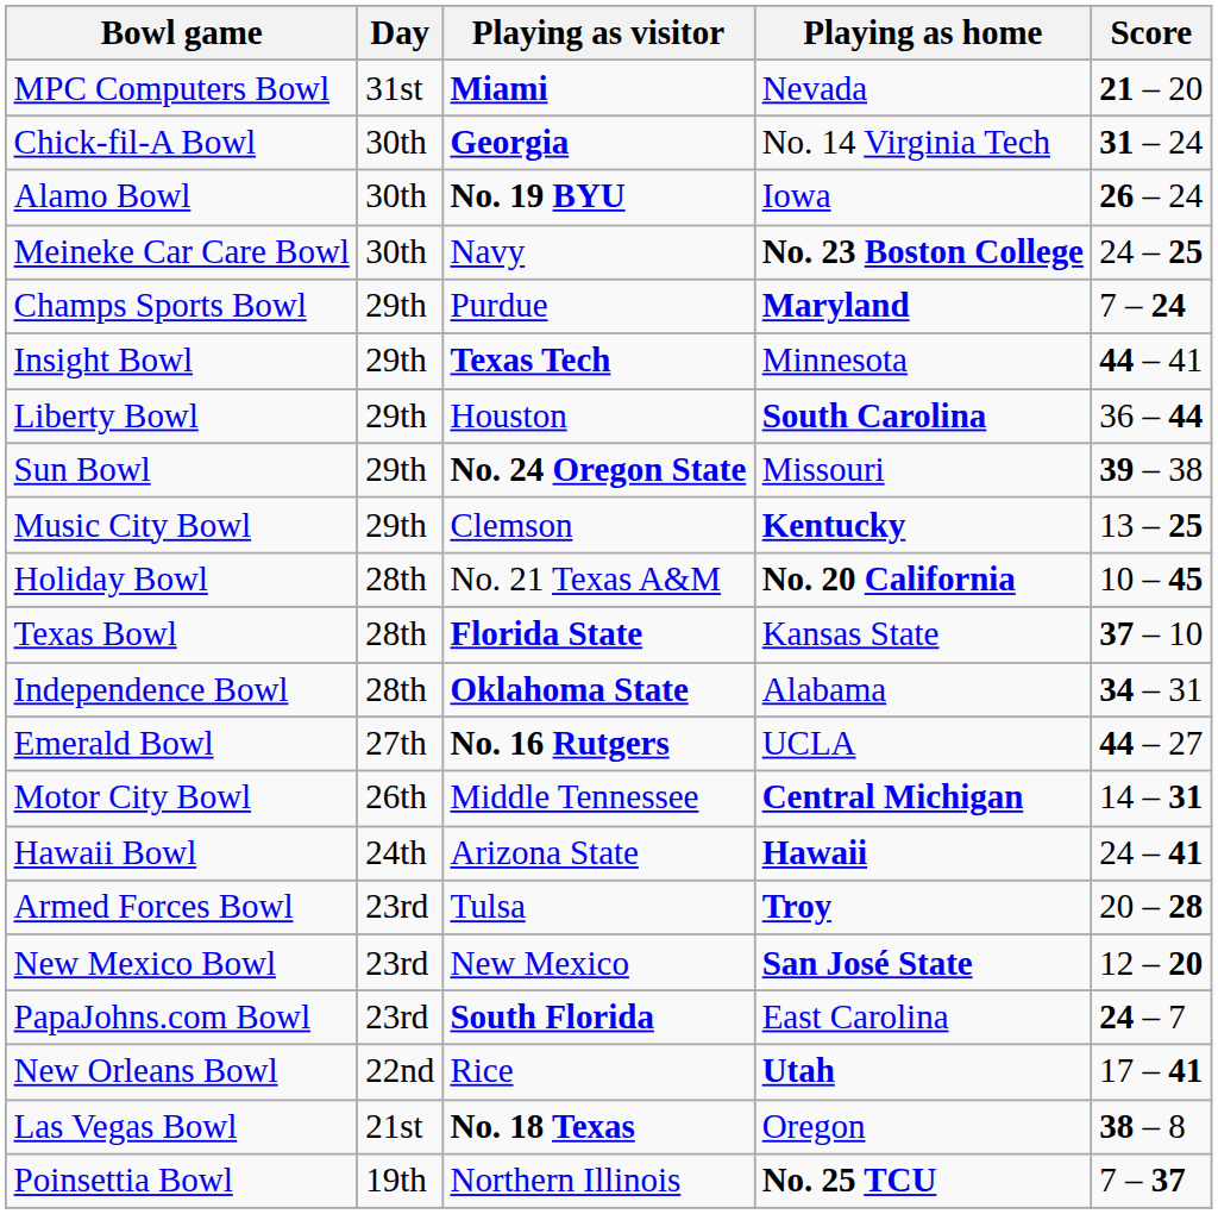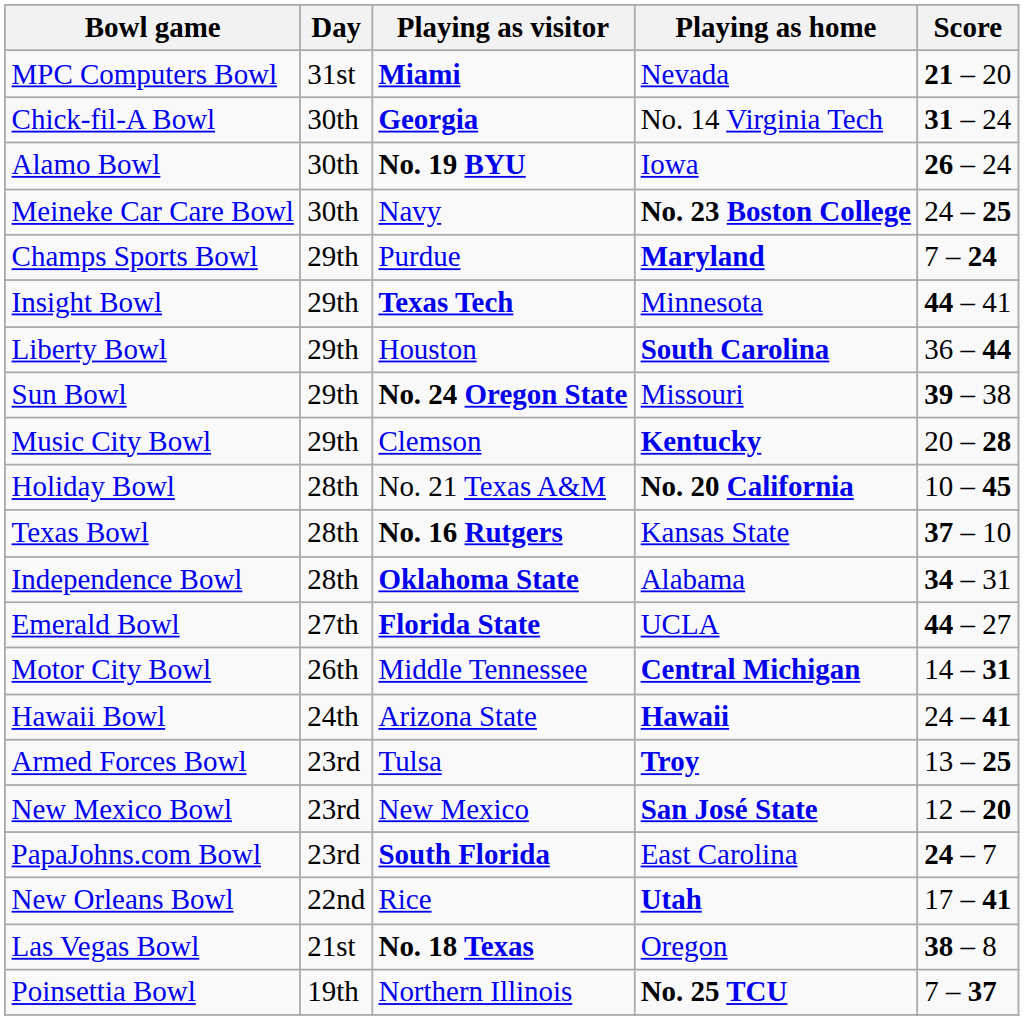 <table class="wikitable">
 <tr>
 <th>Bowl game</th>
 <th>Day</th>
 <th>Playing as visitor</th>
 <th>Playing as home</th>
 <th>Score</th>
 </tr>
 <tr>
 <td><a href='#'>MPC Computers Bowl</a></td>
 <td>31st</td>
 <td><strong><a href='#'>Miami</a></strong></td>
 <td><a href='#'>Nevada</a></td>
 <td><strong>21</strong> – 20</td>
 </tr>
 <tr>
 <td><a href='#'>Chick-fil-A Bowl</a></td>
 <td>30th</td>
 <td><strong><a href='#'>Georgia</a></strong></td>
 <td>No. 14 <a href='#'>Virginia Tech</a></td>
 <td><strong>31</strong> – 24</td>
 </tr>
 <tr>
 <td><a href='#'>Alamo Bowl</a></td>
 <td>30th</td>
 <td><strong>No. 19 <a href='#'>BYU</a></strong></td>
 <td><a href='#'>Iowa</a></td>
 <td><strong>26</strong> – 24</td>
 </tr>
 <tr>
 <td><a href='#'>Meineke Car Care Bowl</a></td>
 <td>30th</td>
 <td><a href='#'>Navy</a></td>
 <td><strong>No. 23 <a href='#'>Boston College</a></strong></td>
 <td>24 – <strong>25</strong></td>
 </tr>
 <tr>
 <td><a href='#'>Champs Sports Bowl</a></td>
 <td>29th</td>
 <td><a href='#'>Purdue</a></td>
 <td><strong><a href='#'>Maryland</a></strong></td>
 <td>7 – <strong>24</strong></td>
 </tr>
 <tr>
 <td><a href='#'>Insight Bowl</a></td>
 <td>29th</td>
 <td><strong><a href='#'>Texas Tech</a></strong></td>
 <td><a href='#'>Minnesota</a></td>
 <td><strong>44</strong> – 41</td>
 </tr>
 <tr>
 <td><a href='#'>Liberty Bowl</a></td>
 <td>29th</td>
 <td><a href='#'>Houston</a></td>
 <td><strong><a href='#'>South Carolina</a></strong></td>
 <td>36 – <strong>44</strong></td>
 </tr>
 <tr>
 <td><a href='#'>Sun Bowl</a></td>
 <td>29th</td>
 <td><strong>No. 24 <a href='#'>Oregon State</a></strong></td>
 <td><a href='#'>Missouri</a></td>
 <td><strong>39</strong> – 38</td>
 </tr>
 <tr>
 <td><a href='#'>Music City Bowl</a></td>
 <td>29th</td>
 <td><a href='#'>Clemson</a></td>
 <td><strong><a href='#'>Kentucky</a></strong></td>
-<td>13 – <strong>25</strong></td>
+<td>20 – <strong>28</strong></td>
 </tr>
 <tr>
 <td><a href='#'>Holiday Bowl</a></td>
 <td>28th</td>
 <td>No. 21 <a href='#'>Texas A&M</a></td>
 <td><strong>No. 20 <a href='#'>California</a></strong></td>
 <td>10 – <strong>45</strong></td>
 </tr>
 <tr>
 <td><a href='#'>Texas Bowl</a></td>
 <td>28th</td>
-<td><strong><a href='#'>Florida State</a></strong></td>
+<td><strong>No. 16 <a href='#'>Rutgers</a></strong></td>
 <td><a href='#'>Kansas State</a></td>
 <td><strong>37</strong> – 10</td>
 </tr>
 <tr>
 <td><a href='#'>Independence Bowl</a></td>
 <td>28th</td>
 <td><strong><a href='#'>Oklahoma State</a></strong></td>
 <td><a href='#'>Alabama</a></td>
 <td><strong>34</strong> –  31</td>
 </tr>
 <tr>
 <td><a href='#'>Emerald Bowl</a></td>
 <td>27th</td>
-<td><strong>No. 16 <a href='#'>Rutgers</a></strong></td>
+<td><strong><a href='#'>Florida State</a></strong></td>
 <td><a href='#'>UCLA</a></td>
 <td><strong>44</strong> – 27</td>
 </tr>
 <tr>
 <td><a href='#'>Motor City Bowl</a></td>
 <td>26th</td>
 <td><a href='#'>Middle Tennessee</a></td>
 <td><strong><a href='#'>Central Michigan</a></strong></td>
 <td>14 – <strong>31</strong></td>
 </tr>
 <tr>
 <td><a href='#'>Hawaii Bowl</a></td>
 <td>24th</td>
 <td><a href='#'>Arizona State</a></td>
 <td><strong><a href='#'>Hawaii</a></strong></td>
 <td>24 – <strong>41</strong></td>
 </tr>
 <tr>
 <td><a href='#'>Armed Forces Bowl</a></td>
 <td>23rd</td>
 <td><a href='#'>Tulsa</a></td>
 <td><strong><a href='#'>Troy</a></strong></td>
-<td>20 – <strong>28</strong></td>
+<td>13 – <strong>25</strong></td>
 </tr>
 <tr>
 <td><a href='#'>New Mexico Bowl</a></td>
 <td>23rd</td>
 <td><a href='#'>New Mexico</a></td>
 <td><strong><a href='#'>San José State</a></strong></td>
 <td>12 – <strong>20</strong></td>
 </tr>
 <tr>
 <td><a href='#'>PapaJohns.com Bowl</a></td>
 <td>23rd</td>
 <td><strong><a href='#'>South Florida</a></strong></td>
 <td><a href='#'>East Carolina</a></td>
 <td><strong>24</strong> – 7</td>
 </tr>
 <tr>
 <td><a href='#'>New Orleans Bowl</a></td>
 <td>22nd</td>
 <td><a href='#'>Rice</a></td>
 <td><strong><a href='#'>Utah</a></strong></td>
 <td>17 – <strong>41</strong></td>
 </tr>
 <tr>
 <td><a href='#'>Las Vegas Bowl</a></td>
 <td>21st</td>
 <td><strong>No. 18 <a href='#'>Texas</a></strong></td>
 <td><a href='#'>Oregon</a></td>
 <td><strong>38</strong> – 8</td>
 </tr>
 <tr>
 <td><a href='#'>Poinsettia Bowl</a></td>
 <td>19th</td>
 <td><a href='#'>Northern Illinois</a></td>
 <td><strong>No. 25 <a href='#'>TCU</a></strong></td>
 <td>7 – <strong>37</strong></td>
 </tr>
 </table>
